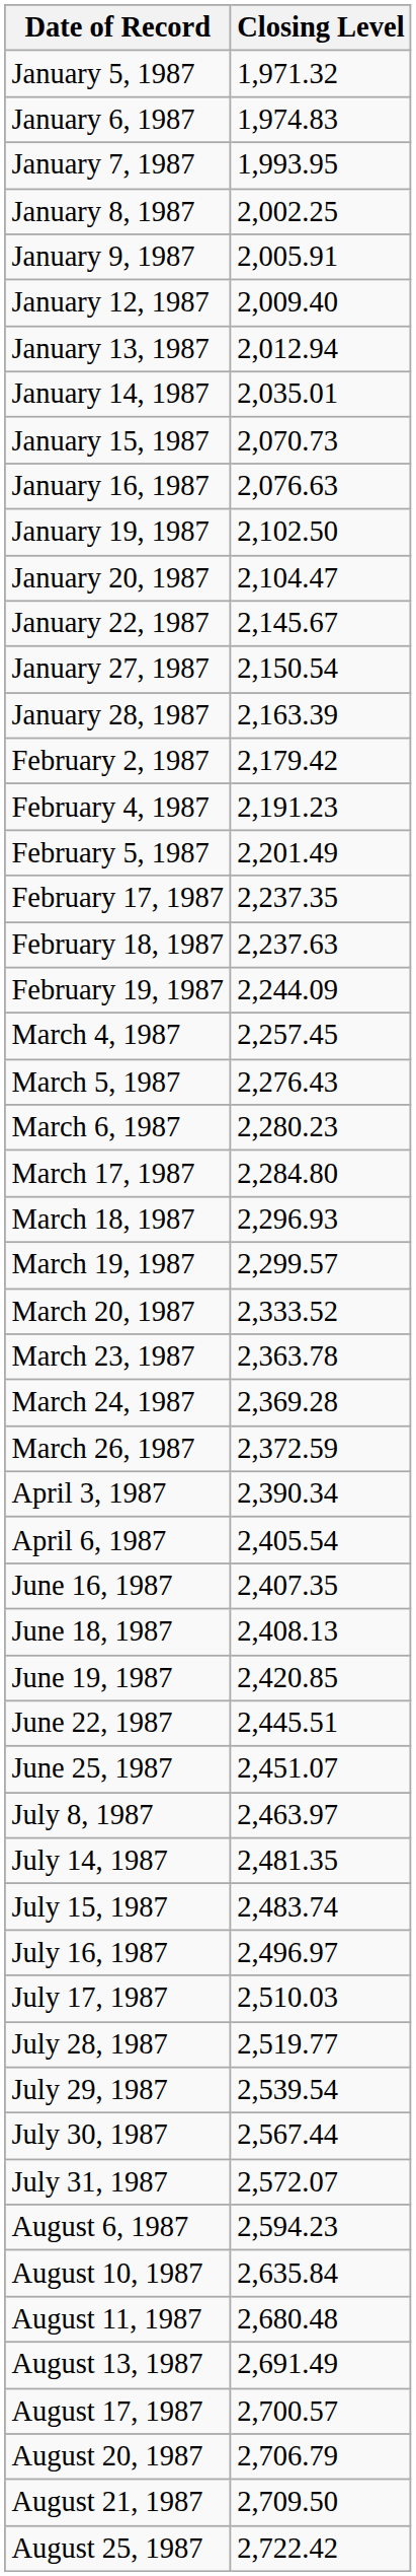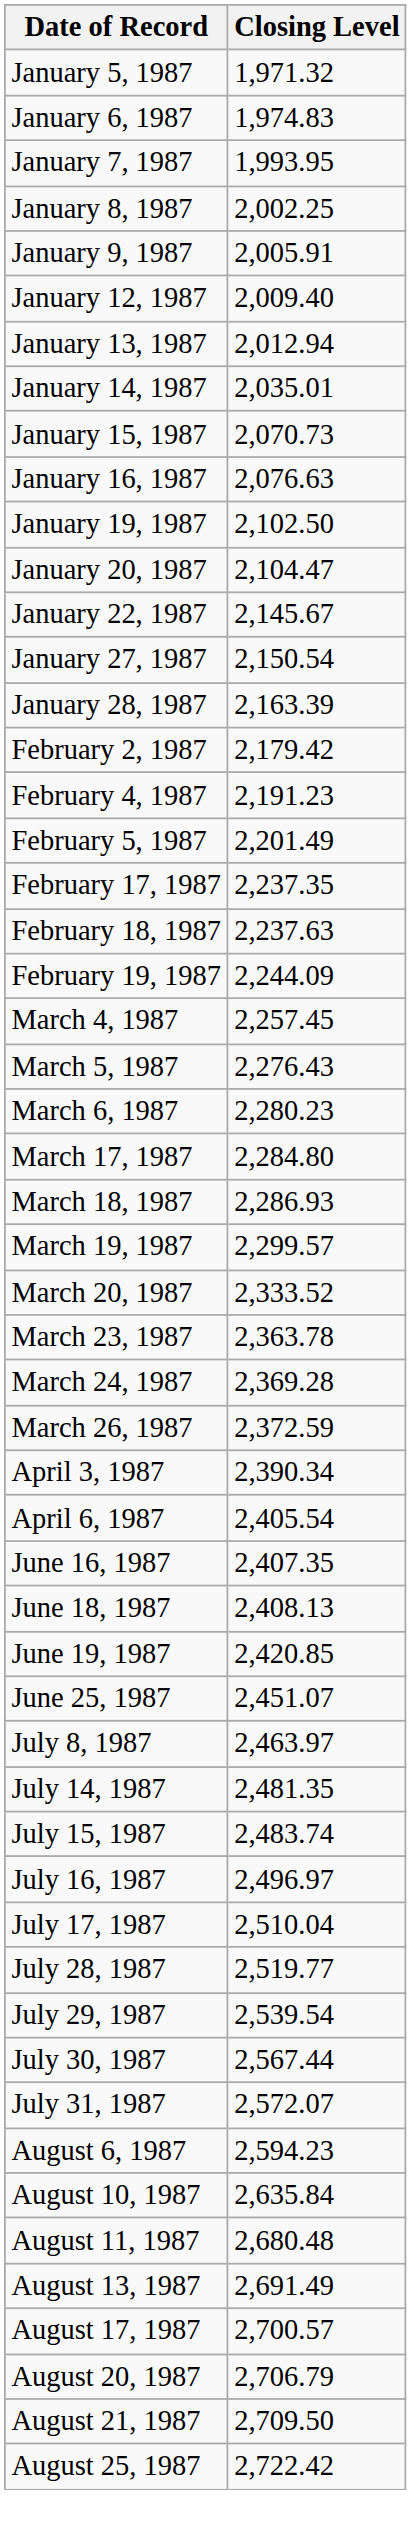 <table class="wikitable">
 <tr>
 <th>Date of Record</th>
 <th>Closing Level</th>
 </tr>
 <tr>
 <td>January 5, 1987</td>
 <td>1,971.32</td>
 </tr>
 <tr>
 <td>January 6, 1987</td>
 <td>1,974.83</td>
 </tr>
 <tr>
 <td>January 7, 1987</td>
 <td>1,993.95</td>
 </tr>
 <tr>
 <td>January 8, 1987</td>
 <td>2,002.25</td>
 </tr>
 <tr>
 <td>January 9, 1987</td>
 <td>2,005.91</td>
 </tr>
 <tr>
 <td>January 12, 1987</td>
 <td>2,009.40</td>
 </tr>
 <tr>
 <td>January 13, 1987</td>
 <td>2,012.94</td>
 </tr>
 <tr>
 <td>January 14, 1987</td>
 <td>2,035.01</td>
 </tr>
 <tr>
 <td>January 15, 1987</td>
 <td>2,070.73</td>
 </tr>
 <tr>
 <td>January 16, 1987</td>
 <td>2,076.63</td>
 </tr>
 <tr>
 <td>January 19, 1987</td>
 <td>2,102.50</td>
 </tr>
 <tr>
 <td>January 20, 1987</td>
 <td>2,104.47</td>
 </tr>
 <tr>
 <td>January 22, 1987</td>
 <td>2,145.67</td>
 </tr>
 <tr>
 <td>January 27, 1987</td>
 <td>2,150.54</td>
 </tr>
 <tr>
 <td>January 28, 1987</td>
 <td>2,163.39</td>
 </tr>
 <tr>
 <td>February 2, 1987</td>
 <td>2,179.42</td>
 </tr>
 <tr>
 <td>February 4, 1987</td>
 <td>2,191.23</td>
 </tr>
 <tr>
 <td>February 5, 1987</td>
 <td>2,201.49</td>
 </tr>
 <tr>
 <td>February 17, 1987</td>
 <td>2,237.35</td>
 </tr>
 <tr>
 <td>February 18, 1987</td>
 <td>2,237.63</td>
 </tr>
 <tr>
 <td>February 19, 1987</td>
 <td>2,244.09</td>
 </tr>
 <tr>
 <td>March 4, 1987</td>
 <td>2,257.45</td>
 </tr>
 <tr>
 <td>March 5, 1987</td>
 <td>2,276.43</td>
 </tr>
 <tr>
 <td>March 6, 1987</td>
 <td>2,280.23</td>
 </tr>
 <tr>
 <td>March 17, 1987</td>
 <td>2,284.80</td>
 </tr>
 <tr>
 <td>March 18, 1987</td>
-<td>2,296.93</td>
+<td>2,286.93</td>
 </tr>
 <tr>
 <td>March 19, 1987</td>
 <td>2,299.57</td>
 </tr>
 <tr>
 <td>March 20, 1987</td>
 <td>2,333.52</td>
 </tr>
 <tr>
 <td>March 23, 1987</td>
 <td>2,363.78</td>
 </tr>
 <tr>
 <td>March 24, 1987</td>
 <td>2,369.28</td>
 </tr>
 <tr>
 <td>March 26, 1987</td>
 <td>2,372.59</td>
 </tr>
 <tr>
 <td>April 3, 1987</td>
 <td>2,390.34</td>
 </tr>
 <tr>
 <td>April 6, 1987</td>
 <td>2,405.54</td>
 </tr>
 <tr>
 <td>June 16, 1987</td>
 <td>2,407.35</td>
 </tr>
 <tr>
 <td>June 18, 1987</td>
 <td>2,408.13</td>
 </tr>
 <tr>
 <td>June 19, 1987</td>
 <td>2,420.85</td>
 </tr>
 <tr>
-<td>June 22, 1987</td>
-<td>2,445.51</td>
-</tr>
-<tr>
 <td>June 25, 1987</td>
 <td>2,451.07</td>
 </tr>
 <tr>
 <td>July 8, 1987</td>
 <td>2,463.97</td>
 </tr>
 <tr>
 <td>July 14, 1987</td>
 <td>2,481.35</td>
 </tr>
 <tr>
 <td>July 15, 1987</td>
 <td>2,483.74</td>
 </tr>
 <tr>
 <td>July 16, 1987</td>
 <td>2,496.97</td>
 </tr>
 <tr>
 <td>July 17, 1987</td>
-<td>2,510.03</td>
+<td>2,510.04</td>
 </tr>
 <tr>
 <td>July 28, 1987</td>
 <td>2,519.77</td>
 </tr>
 <tr>
 <td>July 29, 1987</td>
 <td>2,539.54</td>
 </tr>
 <tr>
 <td>July 30, 1987</td>
 <td>2,567.44</td>
 </tr>
 <tr>
 <td>July 31, 1987</td>
 <td>2,572.07</td>
 </tr>
 <tr>
 <td>August 6, 1987</td>
 <td>2,594.23</td>
 </tr>
 <tr>
 <td>August 10, 1987</td>
 <td>2,635.84</td>
 </tr>
 <tr>
 <td>August 11, 1987</td>
 <td>2,680.48</td>
 </tr>
 <tr>
 <td>August 13, 1987</td>
 <td>2,691.49</td>
 </tr>
 <tr>
 <td>August 17, 1987</td>
 <td>2,700.57</td>
 </tr>
 <tr>
 <td>August 20, 1987</td>
 <td>2,706.79</td>
 </tr>
 <tr>
 <td>August 21, 1987</td>
 <td>2,709.50</td>
 </tr>
 <tr>
 <td>August 25, 1987</td>
 <td>2,722.42</td>
 </tr>
 </table>
